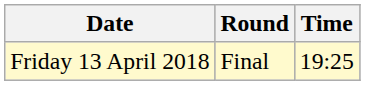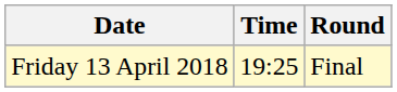 <table class="wikitable">
 <tr>
 <th>Date</th>
+<th>Time</th>
 <th>Round</th>
-<th>Time</th>
 </tr>
 <tr>
 <td style=background:lemonchiffon>Friday 13 April 2018</td>
+<td style=background:lemonchiffon>19:25</td>
 <td style=background:lemonchiffon>Final</td>
-<td style=background:lemonchiffon>19:25</td>
 </tr>
 </table>
